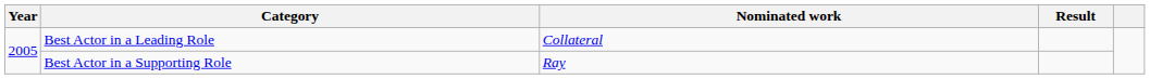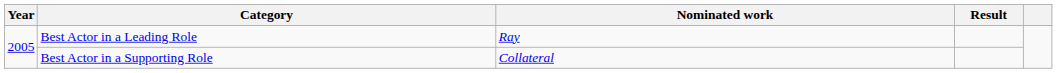 <table class=wikitable>
 <tr>
 <th scope="col" style="width:1em;">Year</th>
 <th scope="col" style="width:39em;">Category</th>
 <th scope="col" style="width:39em;">Nominated work</th>
 <th scope="col" style="width:5em;">Result</th>
 <th scope="col" style="width:2em;"></th>
 </tr>
 <tr>
 <td rowspan="2"><a href='#'>2005</a></td>
 <td><a href='#'>Best Actor in a Leading Role</a></td>
-<td><em><a href='#'>Collateral</a></em></td>
+<td><em><a href='#'>Ray</a></em></td>
 <td></td>
 <td rowspan="2"></td>
 </tr>
 <tr>
 <td><a href='#'>Best Actor in a Supporting Role</a></td>
-<td><em><a href='#'>Ray</a></em></td>
+<td><em><a href='#'>Collateral</a></em></td>
 <td></td>
 </tr>
 </table>
